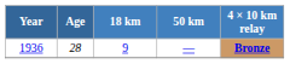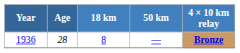 <table class="wikitable" style="font-size:95%; text-align:center; border:grey solid 1px; border-collapse:collapse; background:#ffffff;">
 <tr>
 <th style="background-color:#369; color:white; width:60px;"> Year </th>
 <th style="background-color:#369; color:white; width:40px;"> Age </th>
 <th style="background-color:#4180be; color:white; width:75px;"> 18 km </th>
 <th style="background-color:#4180be; color:white; width:75px;"> 50 km </th>
 <th style="background-color:#4180be; color:white; width:75px;"> 4 × 10 km <br> relay </th>
 </tr>
 <tr>
 <td><a href='#'>1936</a></td>
 <td><em>28</em></td>
-<td><a href='#'>9</a></td>
+<td><a href='#'>8</a></td>
 <td><a href='#'>—</a></td>
 <td bgcolor="cc9966"><a href='#'><strong>Bronze</strong></a></td>
 </tr>
 <tr>
 </tr>
 </table>
